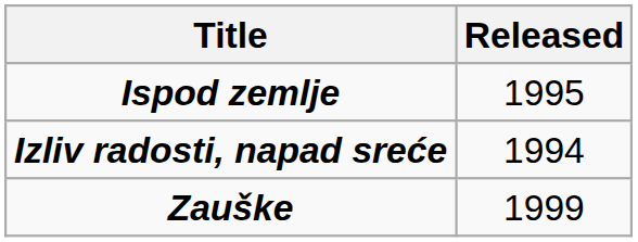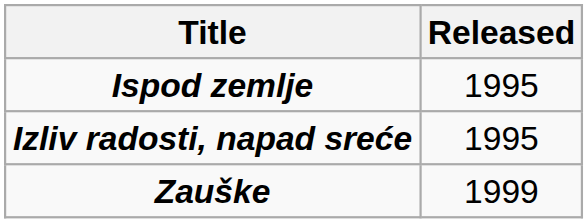 <table class="wikitable" style="font-size:95%">
 <tr>
 <th>Title</th>
 <th>Released</th>
 </tr>
 <tr>
 <td style="text-align:center;"><strong><em>Ispod zemlje</em></strong></td>
 <td style="text-align:center;">1995</td>
 </tr>
 <tr>
 <td style="text-align:center;"><strong><em>Izliv radosti, napad sreće</em></strong></td>
-<td style="text-align:center;">1994</td>
+<td style="text-align:center;">1995</td>
 </tr>
 <tr>
 <td style="text-align:center;"><strong><em>Zauške</em></strong></td>
 <td style="text-align:center;">1999</td>
 </tr>
 </table>
